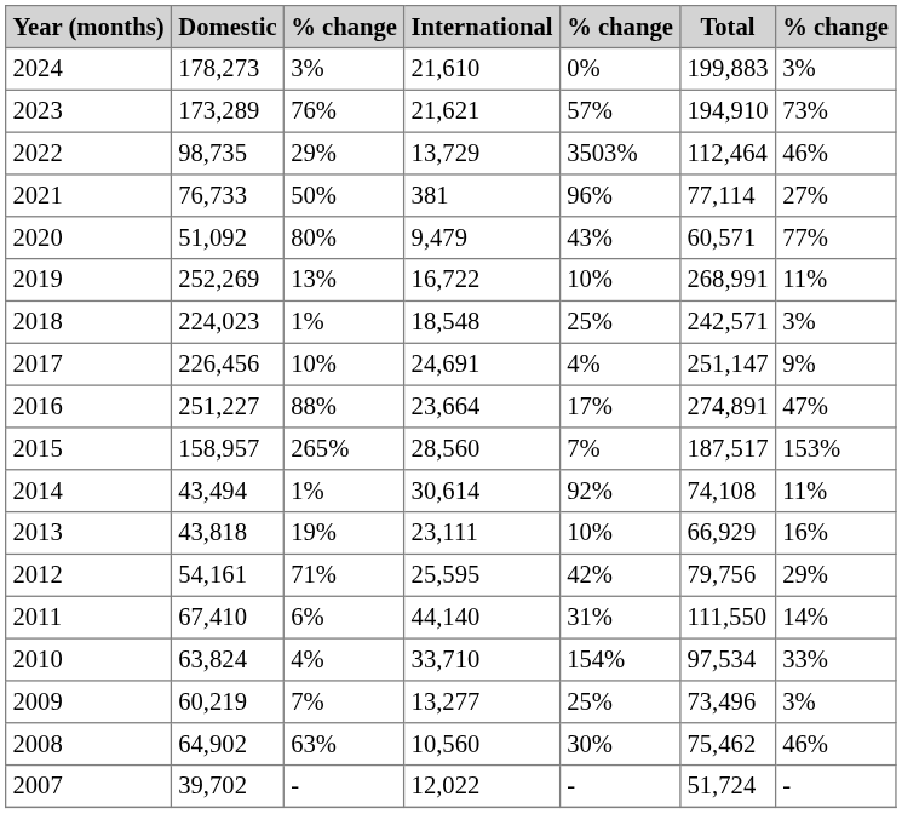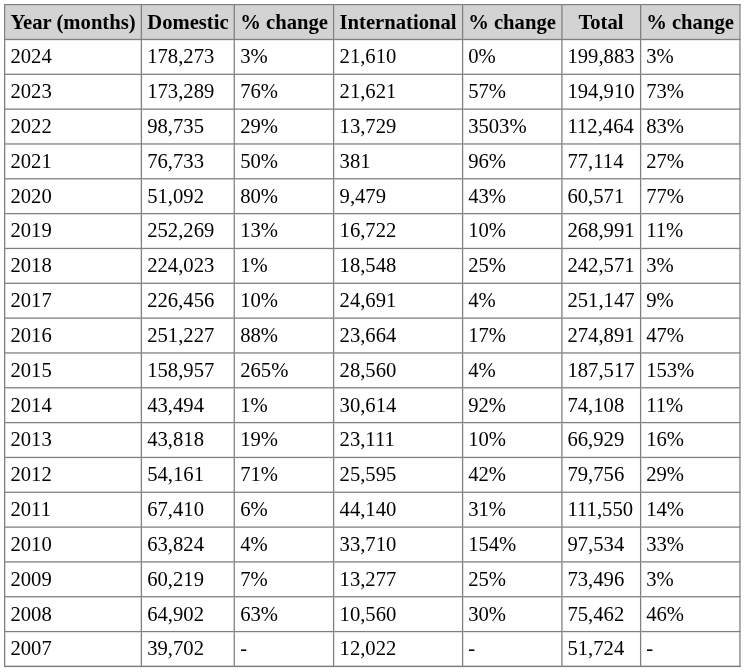 <table class="toccolours" border="1" cellpadding="4" style="border-collapse:collapse">
 <tr bgcolor=lightgrey>
 <th>Year (months)</th>
 <th>Domestic</th>
 <th>% change</th>
 <th>International</th>
 <th>% change</th>
 <th>Total</th>
 <th>% change</th>
 </tr>
 <tr>
 <td>2024</td>
 <td>178,273</td>
 <td> 3%</td>
 <td>21,610</td>
 <td> 0%</td>
 <td>199,883</td>
 <td> 3%</td>
 </tr>
 <tr>
 <td>2023</td>
 <td>173,289</td>
 <td> 76%</td>
 <td>21,621</td>
 <td> 57%</td>
 <td>194,910</td>
 <td> 73%</td>
 </tr>
 <tr>
 <td>2022</td>
 <td>98,735</td>
 <td> 29%</td>
 <td>13,729</td>
 <td> 3503%</td>
 <td>112,464</td>
-<td> 46%</td>
+<td> 83%</td>
 </tr>
 <tr>
 <td>2021</td>
 <td>76,733</td>
 <td> 50%</td>
 <td>381</td>
 <td> 96%</td>
 <td>77,114</td>
 <td> 27%</td>
 </tr>
 <tr>
 <td>2020</td>
 <td>51,092</td>
 <td> 80%</td>
 <td>9,479</td>
 <td> 43%</td>
 <td>60,571</td>
 <td> 77%</td>
 </tr>
 <tr>
 <td>2019</td>
 <td>252,269</td>
 <td> 13%</td>
 <td>16,722</td>
 <td> 10%</td>
 <td>268,991</td>
 <td> 11%</td>
 </tr>
 <tr>
 <td>2018</td>
 <td>224,023</td>
 <td> 1%</td>
 <td>18,548</td>
 <td> 25%</td>
 <td>242,571</td>
 <td> 3%</td>
 </tr>
 <tr>
 <td>2017</td>
 <td>226,456</td>
 <td> 10%</td>
 <td>24,691</td>
 <td> 4%</td>
 <td>251,147</td>
 <td> 9%</td>
 </tr>
 <tr>
 <td>2016</td>
 <td>251,227</td>
 <td> 88%</td>
 <td>23,664</td>
 <td> 17%</td>
 <td>274,891</td>
 <td> 47%</td>
 </tr>
 <tr>
 <td>2015</td>
 <td>158,957</td>
 <td> 265%</td>
 <td>28,560</td>
-<td> 7%</td>
+<td> 4%</td>
 <td>187,517</td>
 <td> 153%</td>
 </tr>
 <tr>
 <td>2014</td>
 <td>43,494</td>
 <td> 1%</td>
 <td>30,614</td>
 <td> 92%</td>
 <td>74,108</td>
 <td> 11%</td>
 </tr>
 <tr>
 <td>2013</td>
 <td>43,818</td>
 <td> 19%</td>
 <td>23,111</td>
 <td> 10%</td>
 <td>66,929</td>
 <td> 16%</td>
 </tr>
 <tr>
 <td>2012</td>
 <td>54,161</td>
 <td> 71%</td>
 <td>25,595</td>
 <td> 42%</td>
 <td>79,756</td>
 <td> 29%</td>
 </tr>
 <tr>
 <td>2011</td>
 <td>67,410</td>
 <td> 6%</td>
 <td>44,140</td>
 <td> 31%</td>
 <td>111,550</td>
 <td> 14%</td>
 </tr>
 <tr>
 <td>2010</td>
 <td>63,824</td>
 <td> 4%</td>
 <td>33,710</td>
 <td> 154%</td>
 <td>97,534</td>
 <td> 33%</td>
 </tr>
 <tr>
 <td>2009</td>
 <td>60,219</td>
 <td> 7%</td>
 <td>13,277</td>
 <td> 25%</td>
 <td>73,496</td>
 <td> 3%</td>
 </tr>
 <tr>
 <td>2008</td>
 <td>64,902</td>
 <td> 63%</td>
 <td>10,560</td>
 <td> 30%</td>
 <td>75,462</td>
 <td> 46%</td>
 </tr>
 <tr>
 <td>2007</td>
 <td>39,702</td>
 <td>-</td>
 <td>12,022</td>
 <td>-</td>
 <td>51,724</td>
 <td>-</td>
 </tr>
 <tr>
 </tr>
 </table>
